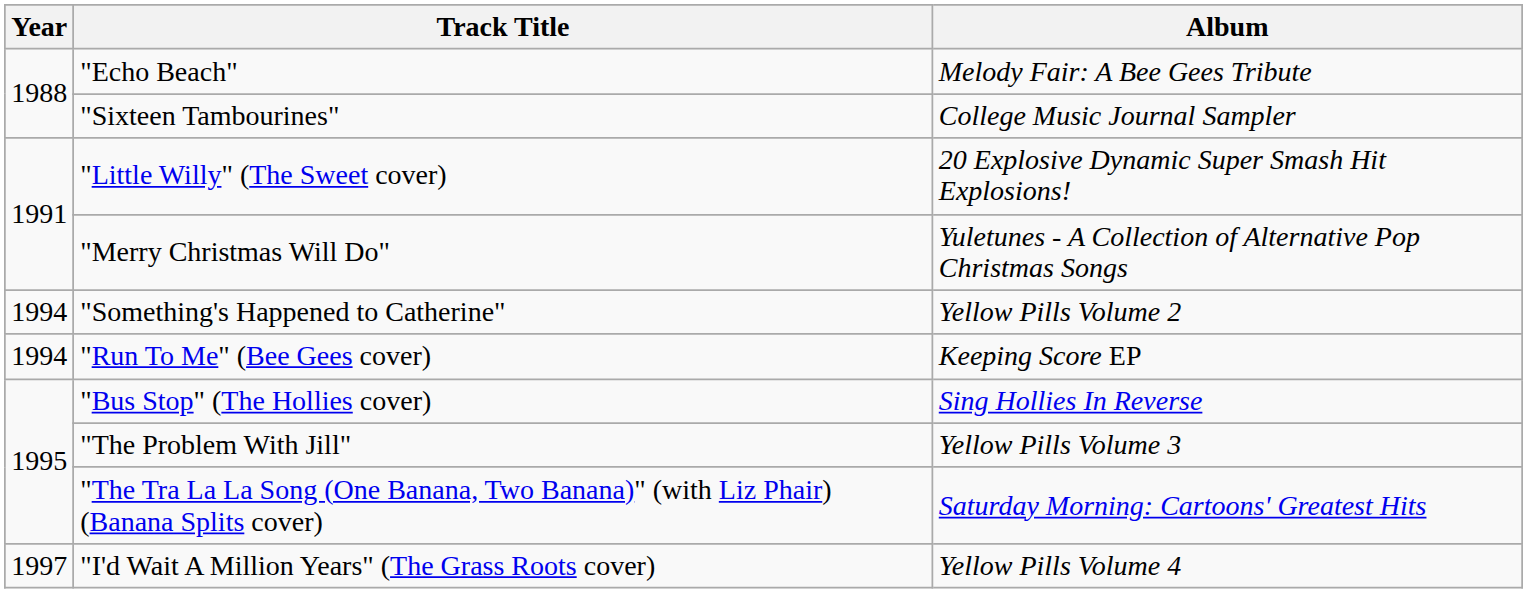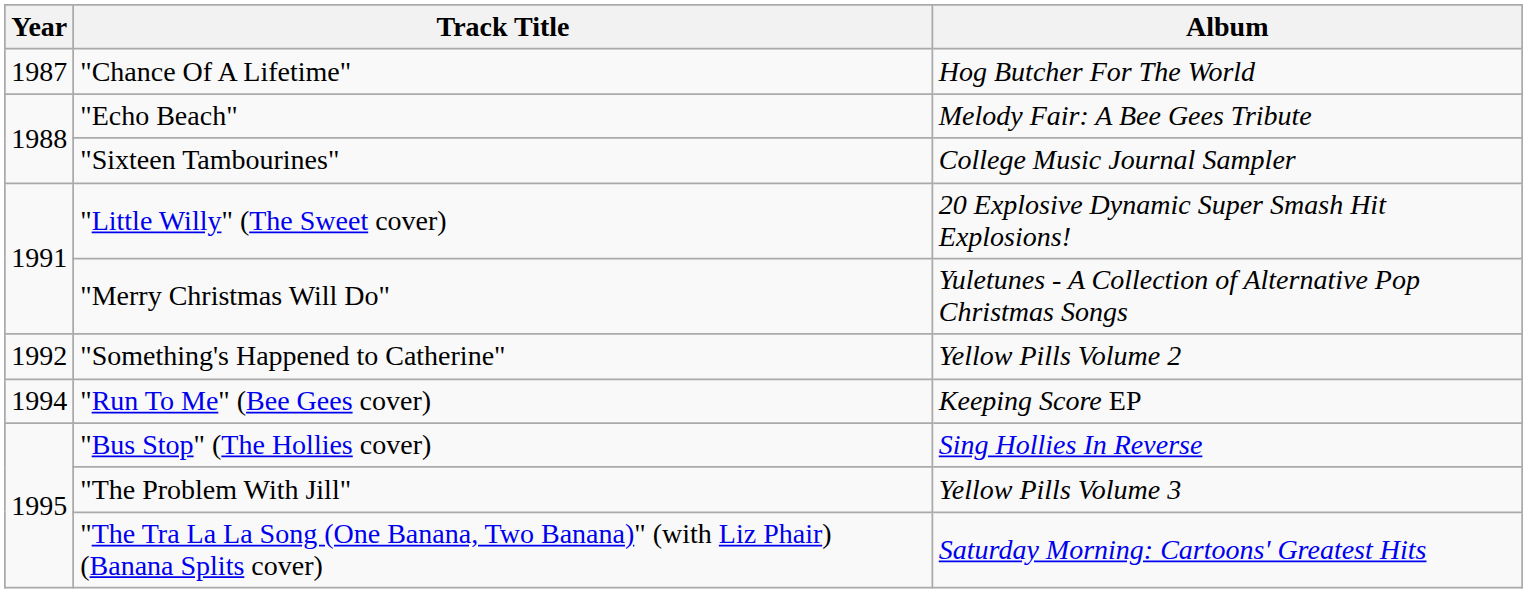 <table class="wikitable">
 <tr>
 <th>Year</th>
 <th>Track Title</th>
 <th>Album</th>
+</tr>
+<tr>
+<td>1987</td>
+<td>"Chance Of A Lifetime"</td>
+<td><em>Hog Butcher For The World</em></td>
 </tr>
 <tr>
 <td rowspan="2">1988</td>
 <td>"Echo Beach"</td>
 <td><em>Melody Fair: A Bee Gees Tribute</em></td>
 </tr>
 <tr>
 <td>"Sixteen Tambourines"</td>
 <td><em>College Music Journal Sampler</em></td>
 </tr>
 <tr>
 <td rowspan="2">1991</td>
 <td>"<a href='#'>Little Willy</a>" (<a href='#'>The Sweet</a> cover)</td>
 <td><em>20 Explosive Dynamic Super Smash Hit Explosions!</em></td>
 </tr>
 <tr>
 <td>"Merry Christmas Will Do"</td>
 <td><em>Yuletunes - A Collection of Alternative Pop Christmas Songs</em></td>
 </tr>
 <tr>
-<td>1994</td>
+<td>1992</td>
 <td>"Something's Happened to Catherine"</td>
 <td><em>Yellow Pills Volume 2</em></td>
 </tr>
 <tr>
 <td>1994</td>
 <td>"<a href='#'>Run To Me</a>" (<a href='#'>Bee Gees</a> cover)</td>
 <td><em>Keeping Score</em> EP</td>
 </tr>
 <tr>
 <td rowspan="3">1995</td>
 <td>"<a href='#'>Bus Stop</a>" (<a href='#'>The Hollies</a> cover)</td>
 <td><em><a href='#'>Sing Hollies In Reverse</a></em></td>
 </tr>
 <tr>
 <td>"The Problem With Jill"</td>
 <td><em>Yellow Pills Volume 3</em></td>
 </tr>
 <tr>
 <td>"<a href='#'>The Tra La La Song (One Banana, Two Banana)</a>" (with <a href='#'>Liz Phair</a>) (<a href='#'>Banana Splits</a> cover)</td>
 <td><em><a href='#'>Saturday Morning: Cartoons' Greatest Hits</a></em></td>
 </tr>
-<tr>
-<td>1997</td>
-<td>"I'd Wait A Million Years" (<a href='#'>The Grass Roots</a> cover)</td>
-<td><em>Yellow Pills Volume 4</em></td>
-</tr>
 </table>
